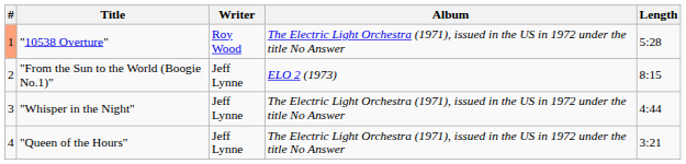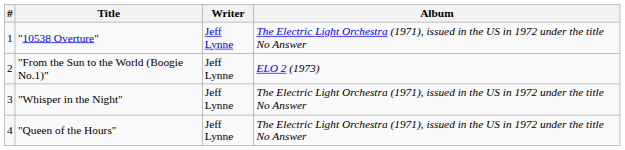 <table class="wikitable sortable">
 <tr>
 <th>#</th>
 <th>Title</th>
 <th>Writer</th>
 <th>Album</th>
-<th>Length</th>
 </tr>
 <tr>
-<td style="background: lightsalmon;">1</td>
+<td>1</td>
 <td>"<a href='#'>10538 Overture</a>"</td>
-<td><a href='#'>Roy Wood</a></td>
+<td><a href='#'>Jeff Lynne</a></td>
 <td><em><a href='#'>The Electric Light Orchestra</a> (1971), issued in the US in 1972 under the title No Answer</em></td>
-<td>5:28</td>
 </tr>
 <tr>
 <td>2</td>
 <td>"From the Sun to the World (Boogie No.1)"</td>
 <td>Jeff Lynne</td>
 <td><em><a href='#'>ELO 2</a> (1973)</em></td>
-<td>8:15</td>
 </tr>
 <tr>
 <td>3</td>
 <td>"Whisper in the Night"</td>
 <td>Jeff Lynne</td>
 <td><em>The Electric Light Orchestra (1971), issued in the US in 1972 under the title No Answer</em></td>
-<td>4:44</td>
 </tr>
 <tr>
 <td>4</td>
 <td>"Queen of the Hours"</td>
 <td>Jeff Lynne</td>
 <td><em>The Electric Light Orchestra (1971), issued in the US in 1972 under the title No Answer</em></td>
-<td>3:21</td>
 </tr>
 </table>
